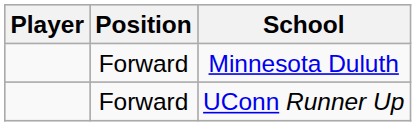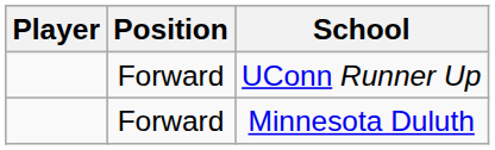 <table class="wikitable sortable" style="font-size: 95%;text-align: center;">
 <tr>
 <th>Player</th>
 <th>Position</th>
 <th>School</th>
 </tr>
 <tr>
+<td></td>
+<td>Forward</td>
+<td><a href='#'>UConn</a> <em>Runner Up</em></td>
+</tr>
+<tr>
 <td><strong></strong></td>
 <td>Forward</td>
 <td><a href='#'>Minnesota Duluth</a></td>
 </tr>
-<tr>
-<td></td>
-<td>Forward</td>
-<td><a href='#'>UConn</a> <em>Runner Up</em></td>
-</tr>
 </table>
